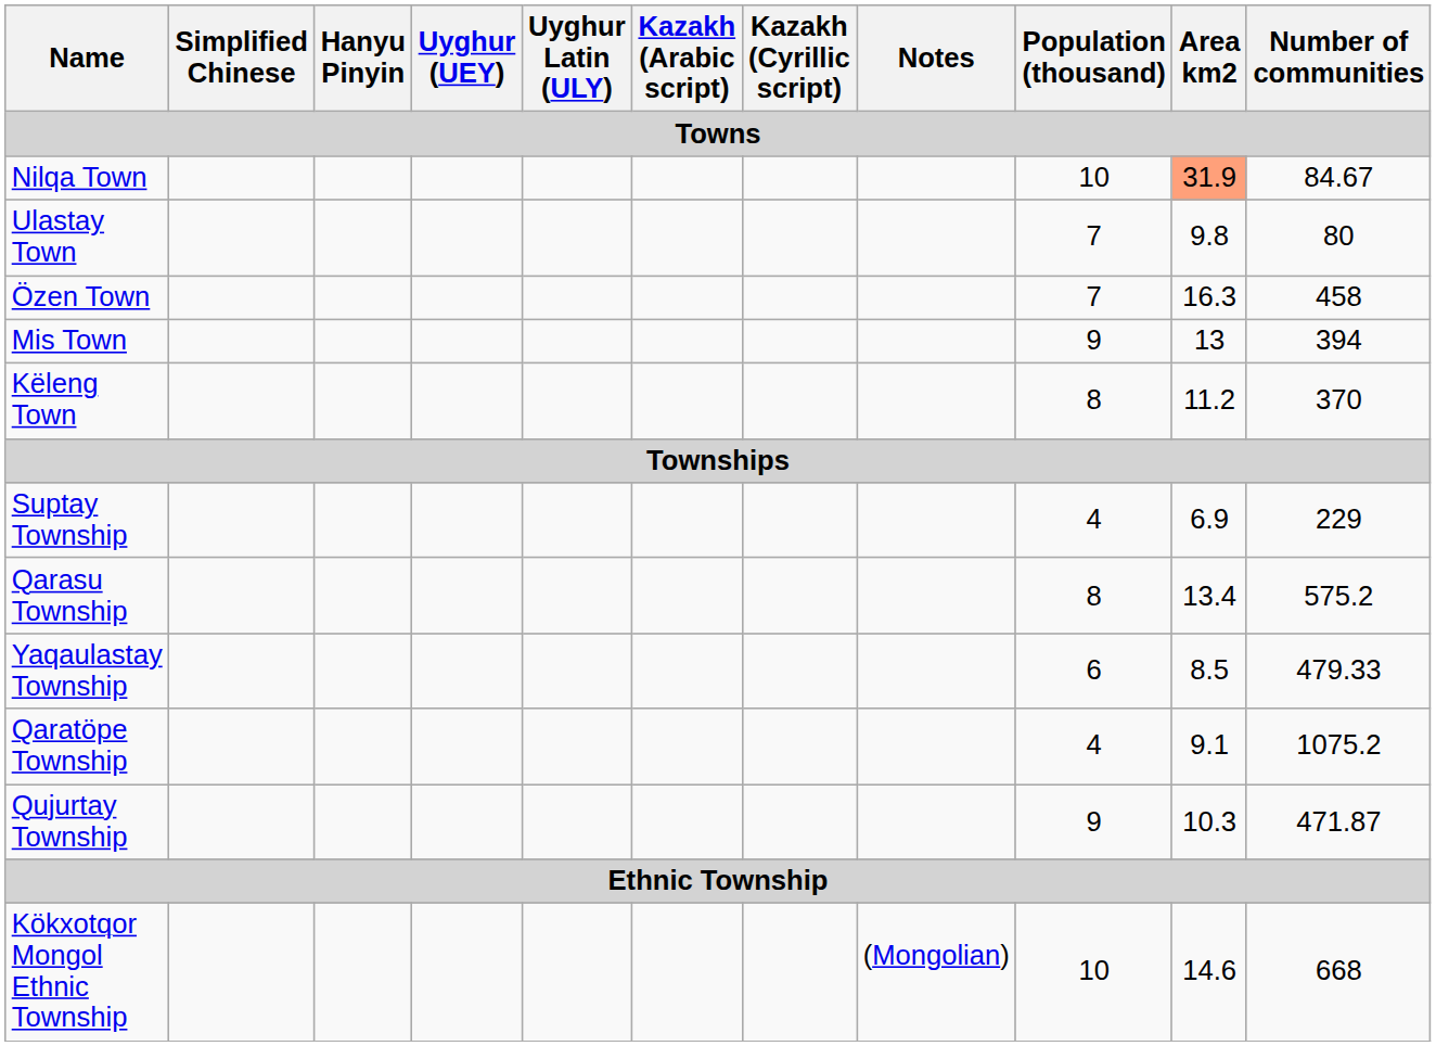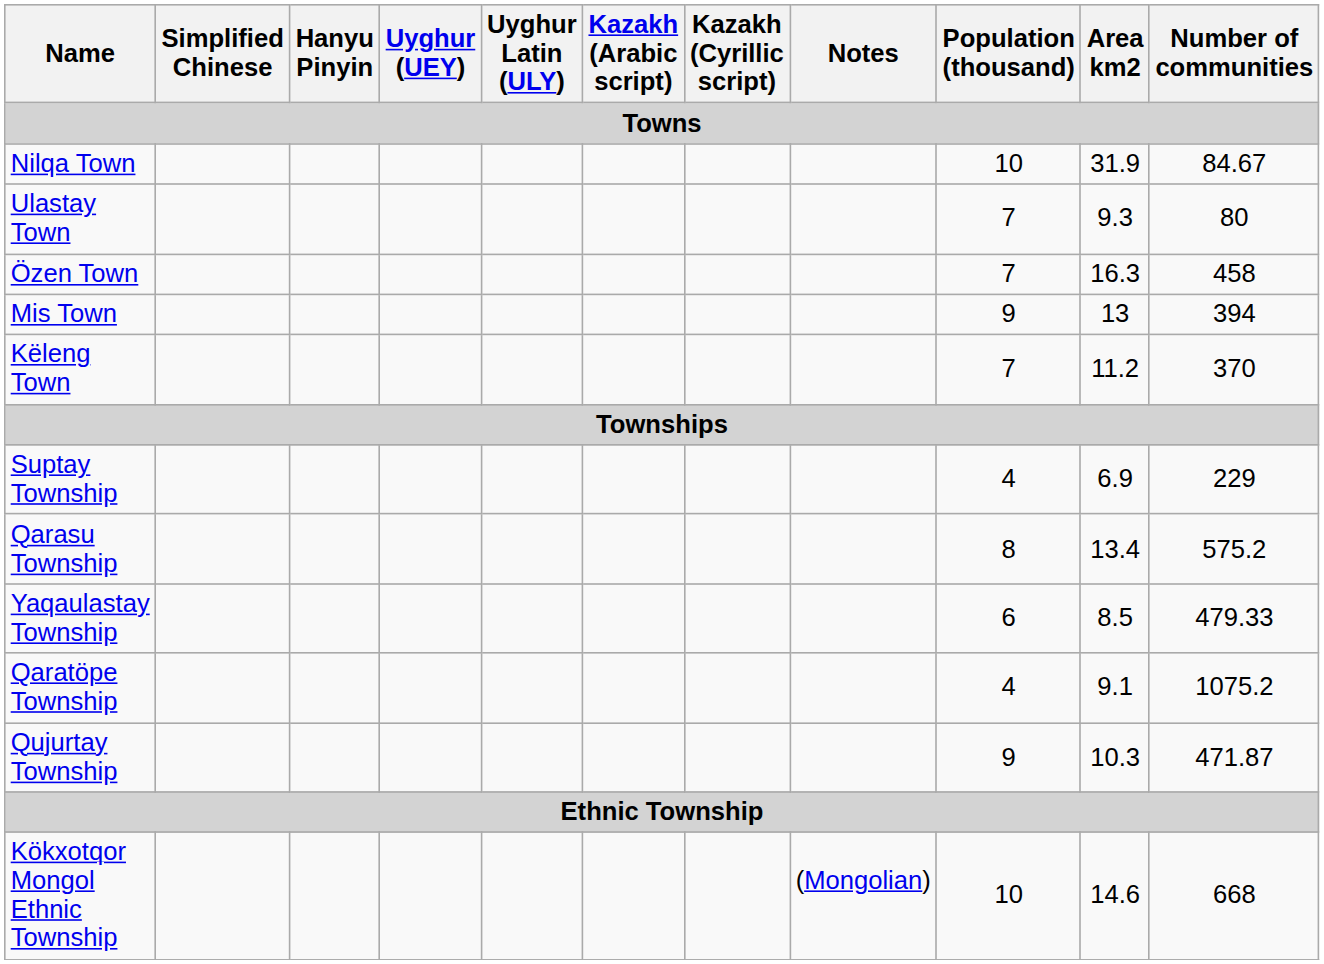 <table class="wikitable" align="center" style="width:50%; border="1">
 <tr>
 <th>Name</th>
 <th>Simplified Chinese</th>
 <th>Hanyu Pinyin</th>
 <th><a href='#'>Uyghur</a> (<a href='#'>UEY</a>)</th>
 <th>Uyghur Latin (<a href='#'>ULY</a>)</th>
 <th><a href='#'>Kazakh</a> (Arabic script)</th>
 <th>Kazakh (Cyrillic script)</th>
 <th>Notes</th>
 <th>Population<br>(thousand)</th>
 <th>Area<br>km2</th>
 <th><strong>Number of communities</strong></th>
 </tr>
 <tr>
 <td colspan="12"  style="text-align:center; background:#d3d3d3;"><strong>Towns</strong></td>
 </tr>
 <tr --------->
 <td><a href='#'>Nilqa Town</a></td>
 <td></td>
 <td></td>
 <td></td>
 <td></td>
 <td></td>
 <td></td>
 <td></td>
 <td style="text-align: center" div>10</td>
-<td style="background: lightsalmon; text-align: center" div>31.9</td>
+<td style="text-align: center" div>31.9</td>
 <td style="text-align: center" div>84.67</td>
 </tr>
 <tr>
 <td><a href='#'>Ulastay Town</a></td>
 <td></td>
 <td></td>
 <td></td>
 <td></td>
 <td></td>
 <td></td>
 <td></td>
 <td style="text-align: center" div>7</td>
-<td style="text-align: center" div>9.8</td>
+<td style="text-align: center" div>9.3</td>
 <td style="text-align: center" div>80</td>
 </tr>
 <tr>
 <td><a href='#'>Özen Town</a></td>
 <td></td>
 <td></td>
 <td></td>
 <td></td>
 <td></td>
 <td></td>
 <td></td>
 <td style="text-align: center" div>7</td>
 <td style="text-align: center" div>16.3</td>
 <td style="text-align: center" div>458</td>
 </tr>
 <tr>
 <td><a href='#'>Mis Town</a></td>
 <td></td>
 <td></td>
 <td></td>
 <td></td>
 <td></td>
 <td></td>
 <td></td>
 <td style="text-align: center" div>9</td>
 <td style="text-align: center" div>13</td>
 <td style="text-align: center" div>394</td>
 </tr>
 <tr>
 <td><a href='#'>Këleng Town</a></td>
 <td></td>
 <td></td>
 <td></td>
 <td></td>
 <td></td>
 <td></td>
 <td></td>
-<td style="text-align: center" div>8</td>
+<td style="text-align: center" div>7</td>
 <td style="text-align: center" div>11.2</td>
 <td style="text-align: center" div>370</td>
 </tr>
 <tr>
 <td colspan="12"  style="text-align:center; background:#d3d3d3;"><strong>Townships</strong></td>
 </tr>
 <tr --------->
 <td><a href='#'>Suptay Township</a></td>
 <td></td>
 <td></td>
 <td></td>
 <td></td>
 <td></td>
 <td></td>
 <td></td>
 <td style="text-align: center" div>4</td>
 <td style="text-align: center" div>6.9</td>
 <td style="text-align: center" div>229</td>
 </tr>
 <tr>
 <td><a href='#'>Qarasu Township</a></td>
 <td></td>
 <td></td>
 <td></td>
 <td></td>
 <td></td>
 <td></td>
 <td></td>
 <td style="text-align: center" div>8</td>
 <td style="text-align: center" div>13.4</td>
 <td style="text-align: center" div>575.2</td>
 </tr>
 <tr>
 <td><a href='#'>Yaqaulastay Township</a></td>
 <td></td>
 <td></td>
 <td></td>
 <td></td>
 <td></td>
 <td></td>
 <td></td>
 <td style="text-align: center" div>6</td>
 <td style="text-align: center" div>8.5</td>
 <td style="text-align: center" div>479.33</td>
 </tr>
 <tr>
 <td><a href='#'>Qaratöpe Township</a></td>
 <td></td>
 <td></td>
 <td></td>
 <td></td>
 <td></td>
 <td></td>
 <td></td>
 <td style="text-align: center" div>4</td>
 <td style="text-align: center" div>9.1</td>
 <td style="text-align: center" div>1075.2</td>
 </tr>
 <tr>
 <td><a href='#'>Qujurtay Township</a></td>
 <td></td>
 <td></td>
 <td></td>
 <td></td>
 <td></td>
 <td></td>
 <td></td>
 <td style="text-align: center" div>9</td>
 <td style="text-align: center" div>10.3</td>
 <td style="text-align: center" div>471.87</td>
 </tr>
 <tr>
 <td colspan="12"  style="text-align:center; background:#d3d3d3;"><strong>Ethnic Township</strong></td>
 </tr>
 <tr --------->
 <td><a href='#'>Kökxotqor Mongol Ethnic Township</a></td>
 <td></td>
 <td></td>
 <td></td>
 <td></td>
 <td></td>
 <td></td>
 <td>(<a href='#'>Mongolian</a>)<br><br></td>
 <td style="text-align: center" div>10</td>
 <td style="text-align: center" div>14.6</td>
 <td style="text-align: center" div>668</td>
 </tr>
 <tr>
 </tr>
 </table>
